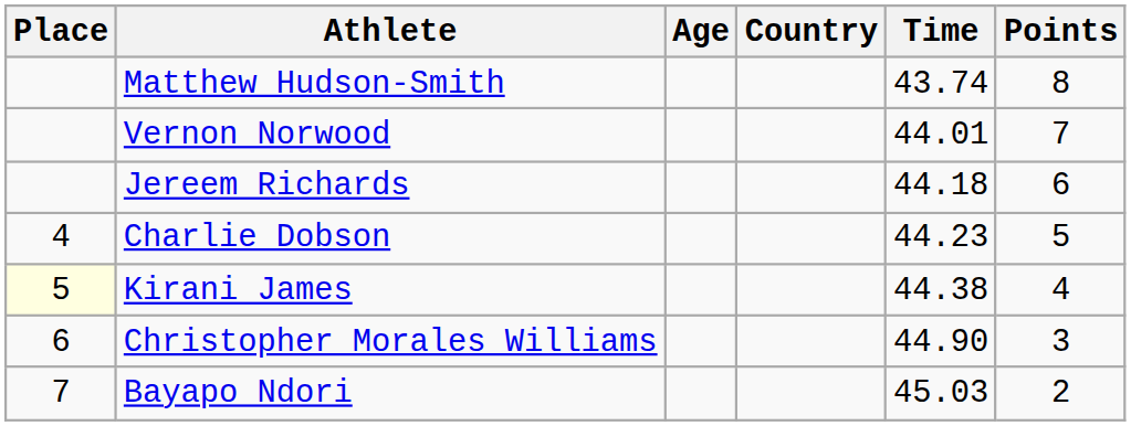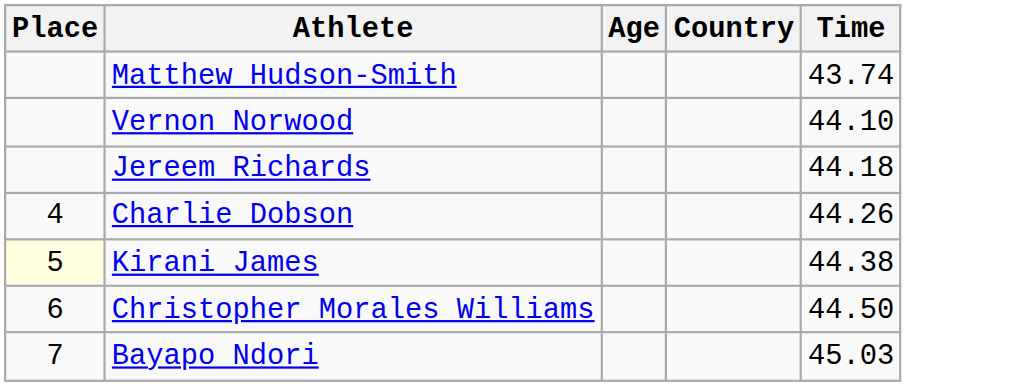 <table class="wikitable mw-datatable sortable">
 <tr>
 <th>Place</th>
 <th>Athlete</th>
 <th>Age</th>
 <th>Country</th>
 <th>Time</th>
-<th>Points</th>
 </tr>
 <tr>
 <td align=center></td>
 <td><a href='#'>Matthew Hudson-Smith</a></td>
 <td></td>
 <td></td>
 <td>43.74</td>
-<td align=center>8</td>
 </tr>
 <tr>
 <td align=center></td>
 <td><a href='#'>Vernon Norwood</a></td>
 <td></td>
 <td></td>
-<td>44.01</td>
-<td align=center>7</td>
+<td>44.10</td>
 </tr>
 <tr>
 <td align=center></td>
 <td><a href='#'>Jereem Richards</a></td>
 <td></td>
 <td></td>
 <td>44.18</td>
-<td align=center>6</td>
 </tr>
 <tr>
 <td align=center>4</td>
 <td><a href='#'>Charlie Dobson</a></td>
 <td></td>
 <td></td>
-<td>44.23</td>
-<td align=center>5</td>
+<td>44.26</td>
 </tr>
 <tr>
 <td align=center style="background: lightyellow;">5</td>
 <td><a href='#'>Kirani James</a></td>
 <td></td>
 <td></td>
 <td>44.38</td>
-<td align=center>4</td>
 </tr>
 <tr>
 <td align=center>6</td>
 <td><a href='#'>Christopher Morales Williams</a></td>
 <td></td>
 <td></td>
-<td>44.90</td>
-<td align=center>3</td>
+<td>44.50</td>
 </tr>
 <tr>
 <td align=center>7</td>
 <td><a href='#'>Bayapo Ndori</a></td>
 <td></td>
 <td></td>
 <td>45.03</td>
-<td align=center>2</td>
 </tr>
 </table>
